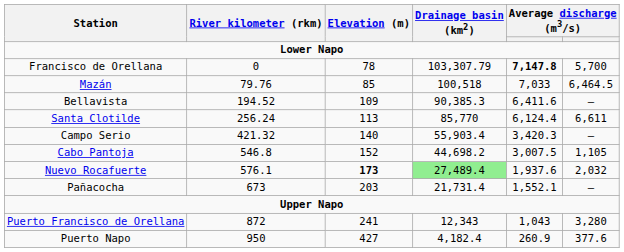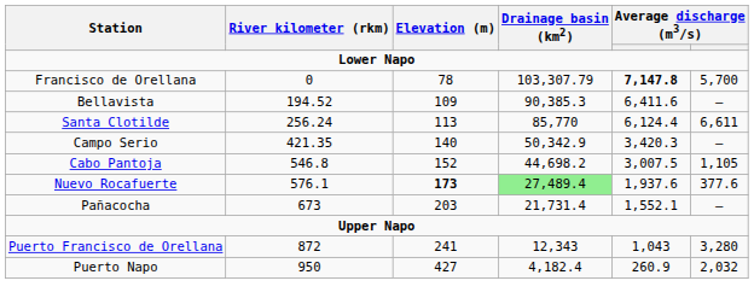 <table class="wikitable" style="text-align:center;">
 <tr>
 <th rowspan="2">Station</th>
 <th rowspan="2"><a href='#'>River kilometer</a> (rkm)</th>
 <th rowspan="2"><a href='#'>Elevation</a> (m)</th>
 <th rowspan="2"><a href='#'>Drainage basin</a><br>(km<sup>2</sup>)</th>
 <th colspan="2">Average <a href='#'>discharge</a><br>(m<sup>3</sup>/s)</th>
 </tr>
 <tr>
 <th></th>
 <th></th>
 </tr>
 <tr>
 <td colspan="6"><strong>Lower Napo</strong></td>
 </tr>
 <tr>
 <td>Francisco de Orellana</td>
 <td>0</td>
 <td>78</td>
 <td>103,307.79</td>
 <td><strong>7,147.8</strong></td>
 <td>5,700</td>
 </tr>
 <tr>
-<td><a href='#'>Mazán</a></td>
-<td>79.76</td>
-<td>85</td>
-<td>100,518</td>
-<td>7,033</td>
-<td>6,464.5</td>
-</tr>
-<tr>
 <td>Bellavista</td>
 <td>194.52</td>
 <td>109</td>
 <td>90,385.3</td>
 <td>6,411.6</td>
 <td>–</td>
 </tr>
 <tr>
 <td><a href='#'>Santa Clotilde</a></td>
 <td>256.24</td>
 <td>113</td>
 <td>85,770</td>
 <td>6,124.4</td>
 <td>6,611</td>
 </tr>
 <tr>
 <td>Campo Serio</td>
-<td>421.32</td>
+<td>421.35</td>
 <td>140</td>
-<td>55,903.4</td>
+<td>50,342.9</td>
 <td>3,420.3</td>
 <td>–</td>
 </tr>
 <tr>
 <td><a href='#'>Cabo Pantoja</a></td>
 <td>546.8</td>
 <td>152</td>
 <td>44,698.2</td>
 <td>3,007.5</td>
 <td>1,105</td>
 </tr>
 <tr>
 <td><a href='#'>Nuevo Rocafuerte</a></td>
 <td>576.1</td>
 <td><strong>173</strong></td>
 <td style="background: lightgreen;">27,489.4</td>
 <td>1,937.6</td>
-<td>2,032</td>
+<td>377.6</td>
 </tr>
 <tr>
 <td>Pañacocha</td>
 <td>673</td>
 <td>203</td>
 <td>21,731.4</td>
 <td>1,552.1</td>
 <td>–</td>
 </tr>
 <tr>
 <td colspan="6"><strong>Upper Napo</strong></td>
 </tr>
 <tr>
 <td><a href='#'>Puerto Francisco de Orellana</a></td>
 <td>872</td>
 <td>241</td>
 <td>12,343</td>
 <td>1,043</td>
 <td>3,280</td>
 </tr>
 <tr>
 <td>Puerto Napo</td>
 <td>950</td>
 <td>427</td>
 <td>4,182.4</td>
 <td>260.9</td>
-<td>377.6</td>
+<td>2,032</td>
 </tr>
 </table>
